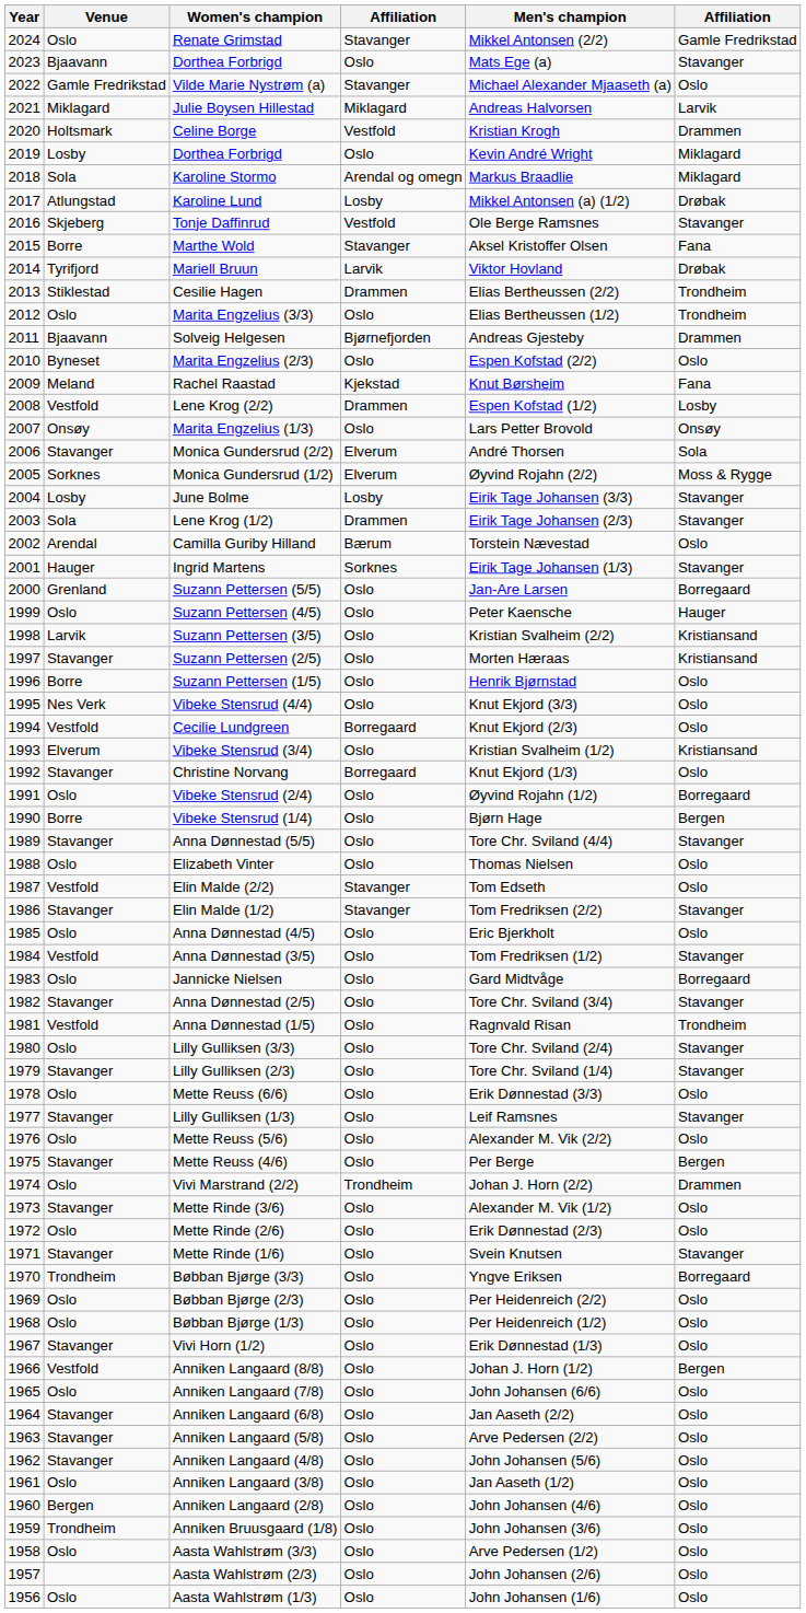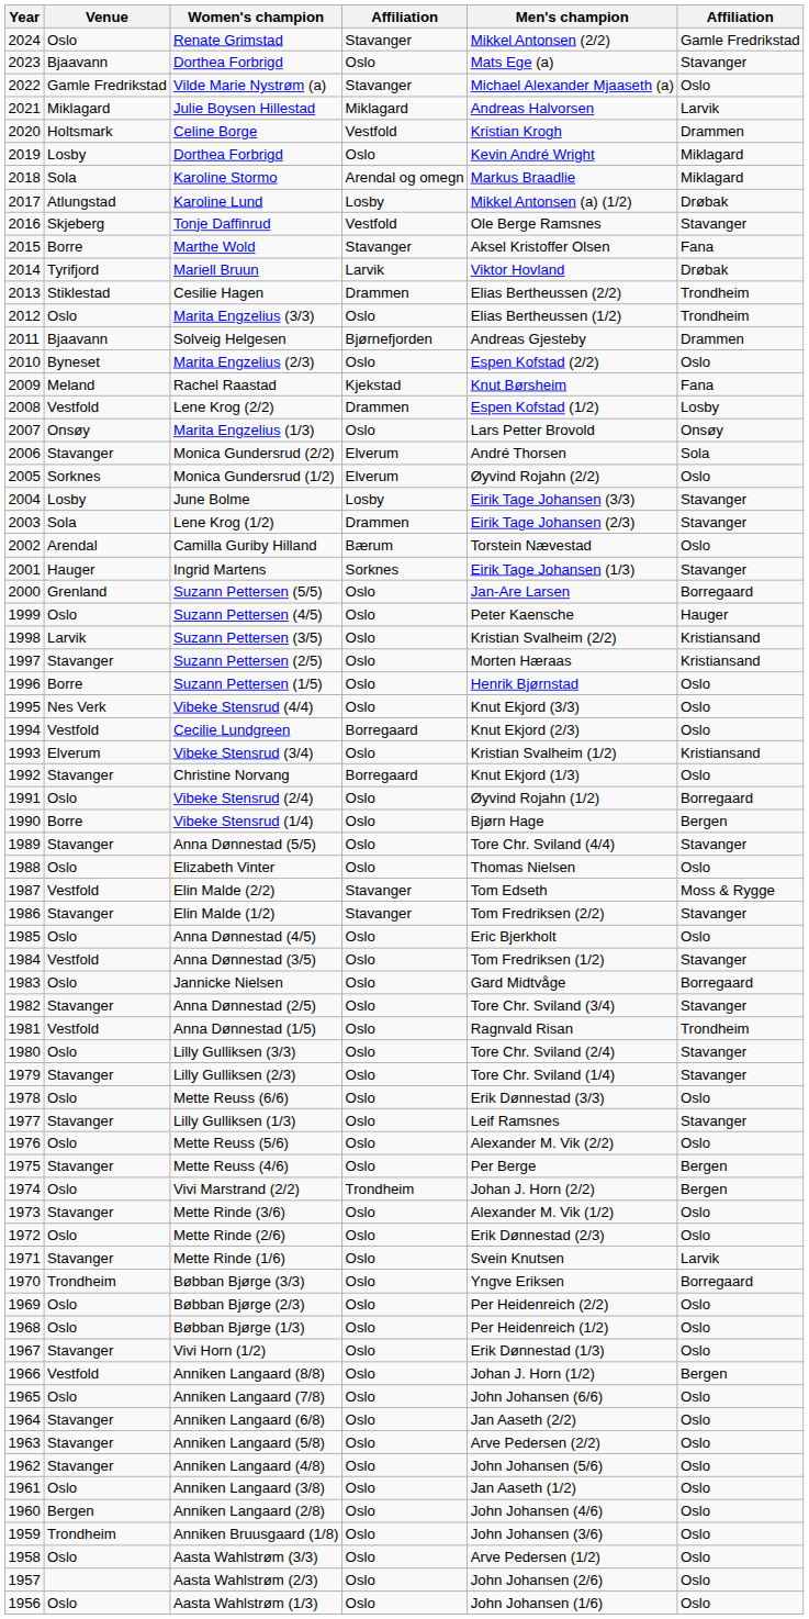 <table class="wikitable sortable" style="font-size:95%;">
 <tr>
 <th>Year</th>
 <th>Venue</th>
 <th>Women's champion</th>
 <th>Affiliation</th>
 <th>Men's champion</th>
 <th>Affiliation</th>
 </tr>
 <tr>
 <td>2024</td>
 <td>Oslo</td>
 <td><a href='#'>Renate Grimstad</a></td>
 <td>Stavanger</td>
 <td><a href='#'>Mikkel Antonsen</a> (2/2)</td>
 <td>Gamle Fredrikstad</td>
 </tr>
 <tr>
 <td>2023</td>
 <td>Bjaavann</td>
 <td><a href='#'>Dorthea Forbrigd</a></td>
 <td>Oslo</td>
 <td><a href='#'>Mats Ege</a> (a)</td>
 <td>Stavanger</td>
 </tr>
 <tr>
 <td>2022</td>
 <td>Gamle Fredrikstad</td>
 <td><a href='#'>Vilde Marie Nystrøm</a> (a)</td>
 <td>Stavanger</td>
 <td><a href='#'>Michael Alexander Mjaaseth</a> (a)</td>
 <td>Oslo</td>
 </tr>
 <tr>
 <td>2021</td>
 <td>Miklagard</td>
 <td><a href='#'>Julie Boysen Hillestad</a></td>
 <td>Miklagard</td>
 <td><a href='#'>Andreas Halvorsen</a></td>
 <td>Larvik</td>
 </tr>
 <tr>
 <td>2020</td>
 <td>Holtsmark</td>
 <td><a href='#'>Celine Borge</a></td>
 <td>Vestfold</td>
 <td><a href='#'>Kristian Krogh</a></td>
 <td>Drammen</td>
 </tr>
 <tr>
 <td>2019</td>
 <td>Losby</td>
 <td><a href='#'>Dorthea Forbrigd</a></td>
 <td>Oslo</td>
 <td><a href='#'>Kevin André Wright</a></td>
 <td>Miklagard</td>
 </tr>
 <tr>
 <td>2018</td>
 <td>Sola</td>
 <td><a href='#'>Karoline Stormo</a></td>
 <td>Arendal og omegn</td>
 <td><a href='#'>Markus Braadlie</a></td>
 <td>Miklagard</td>
 </tr>
 <tr>
 <td>2017</td>
 <td>Atlungstad</td>
 <td><a href='#'>Karoline Lund</a></td>
 <td>Losby</td>
 <td><a href='#'>Mikkel Antonsen</a> (a) (1/2)</td>
 <td>Drøbak</td>
 </tr>
 <tr>
 <td>2016</td>
 <td>Skjeberg</td>
 <td><a href='#'>Tonje Daffinrud</a></td>
 <td>Vestfold</td>
 <td>Ole Berge Ramsnes</td>
 <td>Stavanger</td>
 </tr>
 <tr>
 <td>2015</td>
 <td>Borre</td>
 <td><a href='#'>Marthe Wold</a></td>
 <td>Stavanger</td>
 <td>Aksel Kristoffer Olsen</td>
 <td>Fana</td>
 </tr>
 <tr>
 <td>2014</td>
 <td>Tyrifjord</td>
 <td><a href='#'>Mariell Bruun</a></td>
 <td>Larvik</td>
 <td><a href='#'>Viktor Hovland</a></td>
 <td>Drøbak</td>
 </tr>
 <tr>
 <td>2013</td>
 <td>Stiklestad</td>
 <td>Cesilie Hagen</td>
 <td>Drammen</td>
 <td>Elias Bertheussen (2/2)</td>
 <td>Trondheim</td>
 </tr>
 <tr>
 <td>2012</td>
 <td>Oslo</td>
 <td><a href='#'>Marita Engzelius</a> (3/3)</td>
 <td>Oslo</td>
 <td>Elias Bertheussen (1/2)</td>
 <td>Trondheim</td>
 </tr>
 <tr>
 <td>2011</td>
 <td>Bjaavann</td>
 <td>Solveig Helgesen</td>
 <td>Bjørnefjorden</td>
 <td>Andreas Gjesteby</td>
 <td>Drammen</td>
 </tr>
 <tr>
 <td>2010</td>
 <td>Byneset</td>
 <td><a href='#'>Marita Engzelius</a> (2/3)</td>
 <td>Oslo</td>
 <td><a href='#'>Espen Kofstad</a> (2/2)</td>
 <td>Oslo</td>
 </tr>
 <tr>
 <td>2009</td>
 <td>Meland</td>
 <td>Rachel Raastad</td>
 <td>Kjekstad</td>
 <td><a href='#'>Knut Børsheim</a></td>
 <td>Fana</td>
 </tr>
 <tr>
 <td>2008</td>
 <td>Vestfold</td>
 <td>Lene Krog (2/2)</td>
 <td>Drammen</td>
 <td><a href='#'>Espen Kofstad</a> (1/2)</td>
 <td>Losby</td>
 </tr>
 <tr>
 <td>2007</td>
 <td>Onsøy</td>
 <td><a href='#'>Marita Engzelius</a> (1/3)</td>
 <td>Oslo</td>
 <td>Lars Petter Brovold</td>
 <td>Onsøy</td>
 </tr>
 <tr>
 <td>2006</td>
 <td>Stavanger</td>
 <td>Monica Gundersrud (2/2)</td>
 <td>Elverum</td>
 <td>André Thorsen</td>
 <td>Sola</td>
 </tr>
 <tr>
 <td>2005</td>
 <td>Sorknes</td>
 <td>Monica Gundersrud (1/2)</td>
 <td>Elverum</td>
 <td>Øyvind Rojahn (2/2)</td>
-<td>Moss & Rygge</td>
+<td>Oslo</td>
 </tr>
 <tr>
 <td>2004</td>
 <td>Losby</td>
 <td>June Bolme</td>
 <td>Losby</td>
 <td><a href='#'>Eirik Tage Johansen</a> (3/3)</td>
 <td>Stavanger</td>
 </tr>
 <tr>
 <td>2003</td>
 <td>Sola</td>
 <td>Lene Krog (1/2)</td>
 <td>Drammen</td>
 <td><a href='#'>Eirik Tage Johansen</a> (2/3)</td>
 <td>Stavanger</td>
 </tr>
 <tr>
 <td>2002</td>
 <td>Arendal</td>
 <td>Camilla Guriby Hilland</td>
 <td>Bærum</td>
 <td>Torstein Nævestad</td>
 <td>Oslo</td>
 </tr>
 <tr>
 <td>2001</td>
 <td>Hauger</td>
 <td>Ingrid Martens</td>
 <td>Sorknes</td>
 <td><a href='#'>Eirik Tage Johansen</a> (1/3)</td>
 <td>Stavanger</td>
 </tr>
 <tr>
 <td>2000</td>
 <td>Grenland</td>
 <td><a href='#'>Suzann Pettersen</a> (5/5)</td>
 <td>Oslo</td>
 <td><a href='#'>Jan-Are Larsen</a></td>
 <td>Borregaard</td>
 </tr>
 <tr>
 <td>1999</td>
 <td>Oslo</td>
 <td><a href='#'>Suzann Pettersen</a> (4/5)</td>
 <td>Oslo</td>
 <td>Peter Kaensche</td>
 <td>Hauger</td>
 </tr>
 <tr>
 <td>1998</td>
 <td>Larvik</td>
 <td><a href='#'>Suzann Pettersen</a> (3/5)</td>
 <td>Oslo</td>
 <td>Kristian Svalheim (2/2)</td>
 <td>Kristiansand</td>
 </tr>
 <tr>
 <td>1997</td>
 <td>Stavanger</td>
 <td><a href='#'>Suzann Pettersen</a> (2/5)</td>
 <td>Oslo</td>
 <td>Morten Hæraas</td>
 <td>Kristiansand</td>
 </tr>
 <tr>
 <td>1996</td>
 <td>Borre</td>
 <td><a href='#'>Suzann Pettersen</a> (1/5)</td>
 <td>Oslo</td>
 <td><a href='#'>Henrik Bjørnstad</a></td>
 <td>Oslo</td>
 </tr>
 <tr>
 <td>1995</td>
 <td>Nes Verk</td>
 <td><a href='#'>Vibeke Stensrud</a> (4/4)</td>
 <td>Oslo</td>
 <td>Knut Ekjord (3/3)</td>
 <td>Oslo</td>
 </tr>
 <tr>
 <td>1994</td>
 <td>Vestfold</td>
 <td><a href='#'>Cecilie Lundgreen</a></td>
 <td>Borregaard</td>
 <td>Knut Ekjord (2/3)</td>
 <td>Oslo</td>
 </tr>
 <tr>
 <td>1993</td>
 <td>Elverum</td>
 <td><a href='#'>Vibeke Stensrud</a> (3/4)</td>
 <td>Oslo</td>
 <td>Kristian Svalheim (1/2)</td>
 <td>Kristiansand</td>
 </tr>
 <tr>
 <td>1992</td>
 <td>Stavanger</td>
 <td>Christine Norvang</td>
 <td>Borregaard</td>
 <td>Knut Ekjord (1/3)</td>
 <td>Oslo</td>
 </tr>
 <tr>
 <td>1991</td>
 <td>Oslo</td>
 <td><a href='#'>Vibeke Stensrud</a> (2/4)</td>
 <td>Oslo</td>
 <td>Øyvind Rojahn (1/2)</td>
 <td>Borregaard</td>
 </tr>
 <tr>
 <td>1990</td>
 <td>Borre</td>
 <td><a href='#'>Vibeke Stensrud</a> (1/4)</td>
 <td>Oslo</td>
 <td>Bjørn Hage</td>
 <td>Bergen</td>
 </tr>
 <tr>
 <td>1989</td>
 <td>Stavanger</td>
 <td>Anna Dønnestad (5/5)</td>
 <td>Oslo</td>
 <td>Tore Chr. Sviland (4/4)</td>
 <td>Stavanger</td>
 </tr>
 <tr>
 <td>1988</td>
 <td>Oslo</td>
 <td>Elizabeth Vinter</td>
 <td>Oslo</td>
 <td>Thomas Nielsen</td>
 <td>Oslo</td>
 </tr>
 <tr>
 <td>1987</td>
 <td>Vestfold</td>
 <td>Elin Malde (2/2)</td>
 <td>Stavanger</td>
 <td>Tom Edseth</td>
-<td>Oslo</td>
+<td>Moss & Rygge</td>
 </tr>
 <tr>
 <td>1986</td>
 <td>Stavanger</td>
 <td>Elin Malde (1/2)</td>
 <td>Stavanger</td>
 <td>Tom Fredriksen (2/2)</td>
 <td>Stavanger</td>
 </tr>
 <tr>
 <td>1985</td>
 <td>Oslo</td>
 <td>Anna Dønnestad (4/5)</td>
 <td>Oslo</td>
 <td>Eric Bjerkholt</td>
 <td>Oslo</td>
 </tr>
 <tr>
 <td>1984</td>
 <td>Vestfold</td>
 <td>Anna Dønnestad (3/5)</td>
 <td>Oslo</td>
 <td>Tom Fredriksen (1/2)</td>
 <td>Stavanger</td>
 </tr>
 <tr>
 <td>1983</td>
 <td>Oslo</td>
 <td>Jannicke Nielsen</td>
 <td>Oslo</td>
 <td>Gard Midtvåge</td>
 <td>Borregaard</td>
 </tr>
 <tr>
 <td>1982</td>
 <td>Stavanger</td>
 <td>Anna Dønnestad (2/5)</td>
 <td>Oslo</td>
 <td>Tore Chr. Sviland (3/4)</td>
 <td>Stavanger</td>
 </tr>
 <tr>
 <td>1981</td>
 <td>Vestfold</td>
 <td>Anna Dønnestad (1/5)</td>
 <td>Oslo</td>
 <td>Ragnvald Risan</td>
 <td>Trondheim</td>
 </tr>
 <tr>
 <td>1980</td>
 <td>Oslo</td>
 <td>Lilly Gulliksen (3/3)</td>
 <td>Oslo</td>
 <td>Tore Chr. Sviland (2/4)</td>
 <td>Stavanger</td>
 </tr>
 <tr>
 <td>1979</td>
 <td>Stavanger</td>
 <td>Lilly Gulliksen (2/3)</td>
 <td>Oslo</td>
 <td>Tore Chr. Sviland (1/4)</td>
 <td>Stavanger</td>
 </tr>
 <tr>
 <td>1978</td>
 <td>Oslo</td>
 <td>Mette Reuss (6/6)</td>
 <td>Oslo</td>
 <td>Erik Dønnestad (3/3)</td>
 <td>Oslo</td>
 </tr>
 <tr>
 <td>1977</td>
 <td>Stavanger</td>
 <td>Lilly Gulliksen (1/3)</td>
 <td>Oslo</td>
 <td>Leif Ramsnes</td>
 <td>Stavanger</td>
 </tr>
 <tr>
 <td>1976</td>
 <td>Oslo</td>
 <td>Mette Reuss (5/6)</td>
 <td>Oslo</td>
 <td>Alexander M. Vik (2/2)</td>
 <td>Oslo</td>
 </tr>
 <tr>
 <td>1975</td>
 <td>Stavanger</td>
 <td>Mette Reuss (4/6)</td>
 <td>Oslo</td>
 <td>Per Berge</td>
 <td>Bergen</td>
 </tr>
 <tr>
 <td>1974</td>
 <td>Oslo</td>
 <td>Vivi Marstrand  (2/2)</td>
 <td>Trondheim</td>
 <td>Johan J. Horn (2/2)</td>
-<td>Drammen</td>
+<td>Bergen</td>
 </tr>
 <tr>
 <td>1973</td>
 <td>Stavanger</td>
 <td>Mette Rinde (3/6)</td>
 <td>Oslo</td>
 <td>Alexander M. Vik (1/2)</td>
 <td>Oslo</td>
 </tr>
 <tr>
 <td>1972</td>
 <td>Oslo</td>
 <td>Mette Rinde (2/6)</td>
 <td>Oslo</td>
 <td>Erik Dønnestad (2/3)</td>
 <td>Oslo</td>
 </tr>
 <tr>
 <td>1971</td>
 <td>Stavanger</td>
 <td>Mette Rinde (1/6)</td>
 <td>Oslo</td>
 <td>Svein Knutsen</td>
-<td>Stavanger</td>
+<td>Larvik</td>
 </tr>
 <tr>
 <td>1970</td>
 <td>Trondheim</td>
 <td>Bøbban Bjørge (3/3)</td>
 <td>Oslo</td>
 <td>Yngve Eriksen</td>
 <td>Borregaard</td>
 </tr>
 <tr>
 <td>1969</td>
 <td>Oslo</td>
 <td>Bøbban Bjørge (2/3)</td>
 <td>Oslo</td>
 <td>Per Heidenreich (2/2)</td>
 <td>Oslo</td>
 </tr>
 <tr>
 <td>1968</td>
 <td>Oslo</td>
 <td>Bøbban Bjørge (1/3)</td>
 <td>Oslo</td>
 <td>Per Heidenreich (1/2)</td>
 <td>Oslo</td>
 </tr>
 <tr>
 <td>1967</td>
 <td>Stavanger</td>
 <td>Vivi Horn (1/2)</td>
 <td>Oslo</td>
 <td>Erik Dønnestad (1/3)</td>
 <td>Oslo</td>
 </tr>
 <tr>
 <td>1966</td>
 <td>Vestfold</td>
 <td>Anniken Langaard (8/8)</td>
 <td>Oslo</td>
 <td>Johan J. Horn (1/2)</td>
 <td>Bergen</td>
 </tr>
 <tr>
 <td>1965</td>
 <td>Oslo</td>
 <td>Anniken Langaard (7/8)</td>
 <td>Oslo</td>
 <td>John Johansen (6/6)</td>
 <td>Oslo</td>
 </tr>
 <tr>
 <td>1964</td>
 <td>Stavanger</td>
 <td>Anniken Langaard (6/8)</td>
 <td>Oslo</td>
 <td>Jan Aaseth (2/2)</td>
 <td>Oslo</td>
 </tr>
 <tr>
 <td>1963</td>
 <td>Stavanger</td>
 <td>Anniken Langaard (5/8)</td>
 <td>Oslo</td>
 <td>Arve Pedersen (2/2)</td>
 <td>Oslo</td>
 </tr>
 <tr>
 <td>1962</td>
 <td>Stavanger</td>
 <td>Anniken Langaard (4/8)</td>
 <td>Oslo</td>
 <td>John Johansen (5/6)</td>
 <td>Oslo</td>
 </tr>
 <tr>
 <td>1961</td>
 <td>Oslo</td>
 <td>Anniken Langaard (3/8)</td>
 <td>Oslo</td>
 <td>Jan Aaseth (1/2)</td>
 <td>Oslo</td>
 </tr>
 <tr>
 <td>1960</td>
 <td>Bergen</td>
 <td>Anniken Langaard  (2/8)</td>
 <td>Oslo</td>
 <td>John Johansen (4/6)</td>
 <td>Oslo</td>
 </tr>
 <tr>
 <td>1959</td>
 <td>Trondheim</td>
 <td>Anniken Bruusgaard (1/8)</td>
 <td>Oslo</td>
 <td>John Johansen (3/6)</td>
 <td>Oslo</td>
 </tr>
 <tr>
 <td>1958</td>
 <td>Oslo</td>
 <td>Aasta Wahlstrøm (3/3)</td>
 <td>Oslo</td>
 <td>Arve Pedersen (1/2)</td>
 <td>Oslo</td>
 </tr>
 <tr>
 <td>1957</td>
 <td></td>
 <td>Aasta Wahlstrøm (2/3)</td>
 <td>Oslo</td>
 <td>John Johansen (2/6)</td>
 <td>Oslo</td>
 </tr>
 <tr>
 <td>1956</td>
 <td>Oslo</td>
 <td>Aasta Wahlstrøm (1/3)</td>
 <td>Oslo</td>
 <td>John Johansen (1/6)</td>
 <td>Oslo</td>
 </tr>
 </table>
